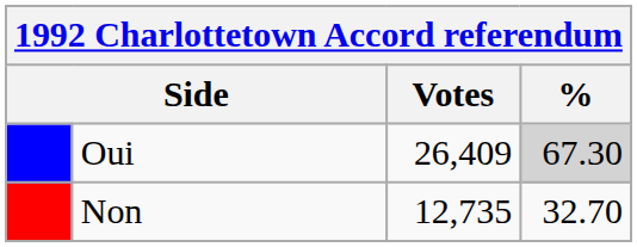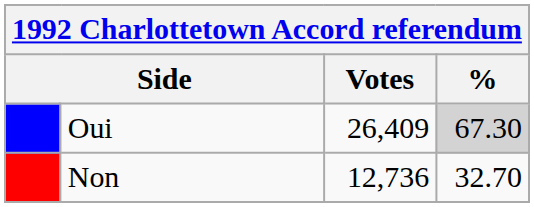 <table class="wikitable" style="font-size: 95%; clear:both">
 <tr style="background-color:#E9E9E9">
 <th colspan=4><a href='#'>1992 Charlottetown Accord referendum</a></th>
 </tr>
 <tr style="background-color:#E9E9E9">
 <th colspan=2 style="width: 130px">Side</th>
 <th style="width: 50px">Votes</th>
 <th style="width: 40px">%</th>
 </tr>
 <tr>
 <td bgcolor="blue"></td>
 <td>Oui</td>
 <td align="right">26,409</td>
 <td align="right" style="background: lightgrey;">67.30</td>
 </tr>
 <tr>
 <td bgcolor="red"></td>
 <td>Non</td>
-<td align="right">12,735</td>
+<td align="right">12,736</td>
 <td align="right">32.70</td>
 </tr>
 <tr>
 </tr>
 </table>
